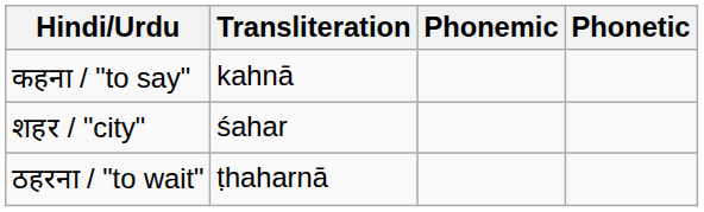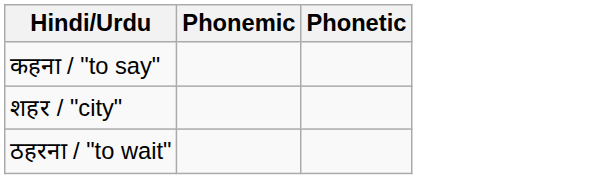 <table class="wikitable">
 <tr>
 <th>Hindi/Urdu</th>
-<th>Transliteration</th>
 <th>Phonemic</th>
 <th>Phonetic</th>
 </tr>
 <tr>
 <td>कहना /  "to say"</td>
-<td>kahnā</td>
 <td></td>
 <td></td>
 </tr>
 <tr>
 <td>शहर /  "city"</td>
-<td>śahar</td>
 <td></td>
 <td></td>
 </tr>
 <tr>
 <td>ठहरना /  "to wait"</td>
-<td>ṭhaharnā</td>
 <td></td>
 <td></td>
 </tr>
 </table>
